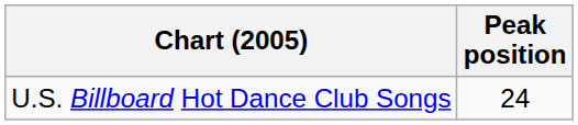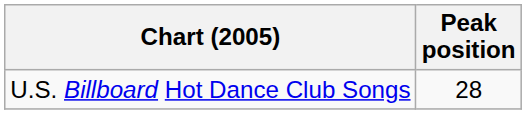 <table class="wikitable sortable">
 <tr>
 <th align="left">Chart (2005)</th>
 <th align="left">Peak<br>position</th>
 </tr>
 <tr>
 <td align="left">U.S. <em><a href='#'>Billboard</a></em> <a href='#'>Hot Dance Club Songs</a></td>
-<td style="text-align:center;">24</td>
+<td style="text-align:center;">28</td>
 </tr>
 </table>
